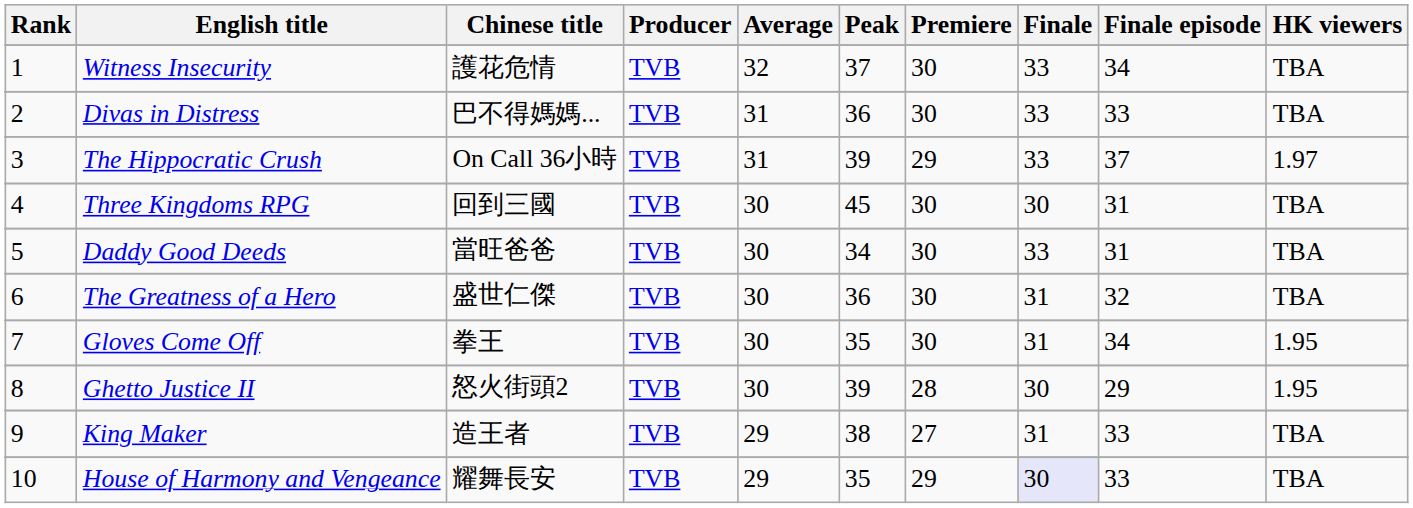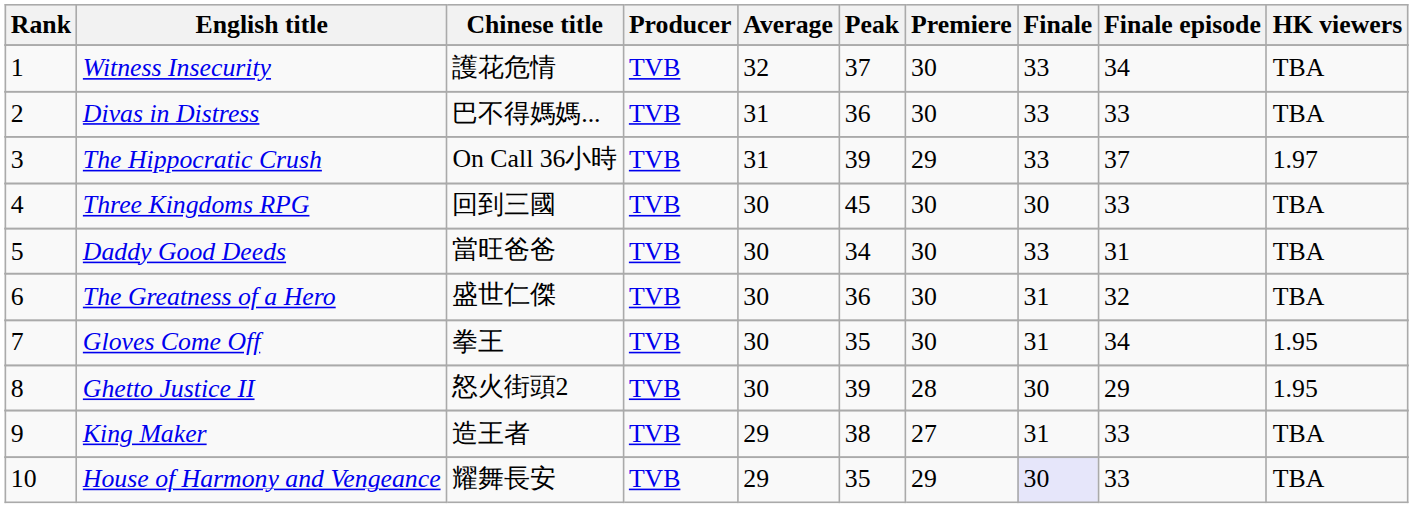 <table class="wikitable sortable" style="margin:auto; margin:auto;">
 <tr>
 <th>Rank</th>
 <th>English title</th>
 <th>Chinese title</th>
 <th>Producer</th>
 <th>Average</th>
 <th>Peak</th>
 <th>Premiere</th>
 <th>Finale</th>
 <th>Finale episode</th>
 <th>HK viewers</th>
 </tr>
 <tr>
 </tr>
 <tr>
 <td>1</td>
 <td><em><a href='#'>Witness Insecurity</a></em></td>
 <td>護花危情</td>
 <td><a href='#'>TVB</a></td>
 <td>32</td>
 <td>37</td>
 <td>30</td>
 <td>33</td>
 <td>34</td>
 <td>TBA</td>
 </tr>
 <tr>
 </tr>
 <tr>
 <td>2</td>
 <td><em><a href='#'>Divas in Distress</a></em></td>
 <td>巴不得媽媽...</td>
 <td><a href='#'>TVB</a></td>
 <td>31</td>
 <td>36</td>
 <td>30</td>
 <td>33</td>
 <td>33</td>
 <td>TBA</td>
 </tr>
 <tr>
 </tr>
 <tr>
 <td>3</td>
 <td><em><a href='#'>The Hippocratic Crush</a></em></td>
 <td>On Call 36小時</td>
 <td><a href='#'>TVB</a></td>
 <td>31</td>
 <td>39</td>
 <td>29</td>
 <td>33</td>
 <td>37</td>
 <td>1.97</td>
 </tr>
 <tr>
 </tr>
 <tr>
 <td>4</td>
 <td><em><a href='#'>Three Kingdoms RPG</a></em></td>
 <td>回到三國</td>
 <td><a href='#'>TVB</a></td>
 <td>30</td>
 <td>45</td>
 <td>30</td>
 <td>30</td>
-<td>31</td>
+<td>33</td>
 <td>TBA</td>
 </tr>
 <tr>
 </tr>
 <tr>
 <td>5</td>
 <td><em><a href='#'>Daddy Good Deeds</a></em></td>
 <td>當旺爸爸</td>
 <td><a href='#'>TVB</a></td>
 <td>30</td>
 <td>34</td>
 <td>30</td>
 <td>33</td>
 <td>31</td>
 <td>TBA</td>
 </tr>
 <tr>
 </tr>
 <tr>
 <td>6</td>
 <td><em><a href='#'>The Greatness of a Hero</a></em></td>
 <td>盛世仁傑</td>
 <td><a href='#'>TVB</a></td>
 <td>30</td>
 <td>36</td>
 <td>30</td>
 <td>31</td>
 <td>32</td>
 <td>TBA</td>
 </tr>
 <tr>
 </tr>
 <tr>
 <td>7</td>
 <td><em><a href='#'>Gloves Come Off</a></em></td>
 <td>拳王</td>
 <td><a href='#'>TVB</a></td>
 <td>30</td>
 <td>35</td>
 <td>30</td>
 <td>31</td>
 <td>34</td>
 <td>1.95</td>
 </tr>
 <tr>
 </tr>
 <tr>
 <td>8</td>
 <td><em><a href='#'>Ghetto Justice II</a></em></td>
 <td>怒火街頭2</td>
 <td><a href='#'>TVB</a></td>
 <td>30</td>
 <td>39</td>
 <td>28</td>
 <td>30</td>
 <td>29</td>
 <td>1.95</td>
 </tr>
 <tr>
 </tr>
 <tr>
 <td>9</td>
 <td><em><a href='#'>King Maker</a></em></td>
 <td>造王者</td>
 <td><a href='#'>TVB</a></td>
 <td>29</td>
 <td>38</td>
 <td>27</td>
 <td>31</td>
 <td>33</td>
 <td>TBA</td>
 </tr>
 <tr>
 </tr>
 <tr>
 <td>10</td>
 <td><em><a href='#'>House of Harmony and Vengeance</a></em></td>
 <td>耀舞長安</td>
 <td><a href='#'>TVB</a></td>
 <td>29</td>
 <td>35</td>
 <td>29</td>
 <td style="background: lavender;">30</td>
 <td>33</td>
 <td>TBA</td>
 </tr>
 </table>
